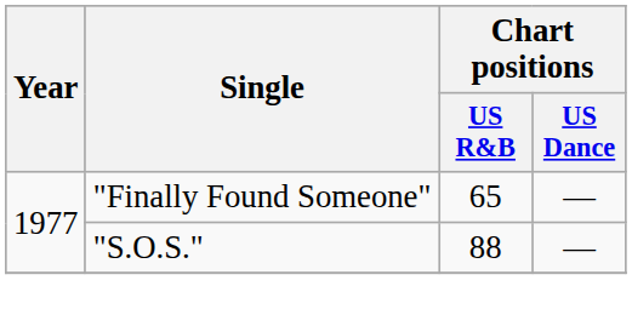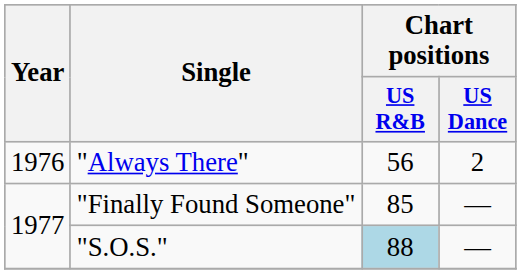 <table class="wikitable" style="text-align:center;">
 <tr>
 <th rowspan="2">Year</th>
 <th rowspan="2">Single</th>
 <th colspan="2">Chart positions</th>
 </tr>
 <tr style="font-size:smaller;">
 <th width="40"><a href='#'>US<br>R&B</a></th>
 <th width="40"><a href='#'>US<br>Dance</a></th>
 </tr>
 <tr>
+<td>1976</td>
+<td align="left">"<a href='#'>Always There</a>"</td>
+<td>56</td>
+<td>2</td>
+</tr>
+<tr>
 <td rowspan="2">1977</td>
 <td align="left">"Finally Found Someone"</td>
-<td>65</td>
+<td>85</td>
 <td>—</td>
 </tr>
 <tr>
 <td align="left">"S.O.S."</td>
-<td>88</td>
+<td style="background: lightblue;">88</td>
 <td>—</td>
 </tr>
 <tr>
 </tr>
 </table>
